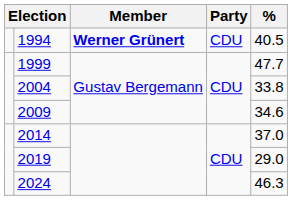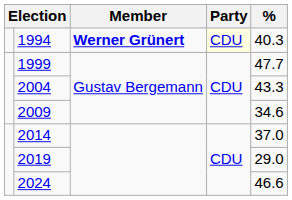 <table class=wikitable>
 <tr>
 <th colspan=2>Election</th>
 <th>Member</th>
 <th>Party</th>
 <th>%</th>
 </tr>
 <tr>
 <td bgcolor=></td>
 <td><a href='#'>1994</a></td>
 <td><strong><a href='#'>Werner Grünert</a></strong></td>
-<td><a href='#'>CDU</a></td>
-<td align=right>40.5</td>
+<td style="background: lightyellow;"><a href='#'>CDU</a></td>
+<td align=right>40.3</td>
 </tr>
 <tr>
 <td rowspan=3 bgcolor=></td>
 <td><a href='#'>1999</a></td>
 <td rowspan=3><a href='#'>Gustav Bergemann</a></td>
 <td rowspan=3><a href='#'>CDU</a></td>
 <td align=right>47.7</td>
 </tr>
 <tr>
 <td><a href='#'>2004</a></td>
-<td align=right>33.8</td>
+<td align=right>43.3</td>
 </tr>
 <tr>
 <td><a href='#'>2009</a></td>
 <td align=right>34.6</td>
 </tr>
 <tr>
 <td rowspan=3 bgcolor=></td>
 <td><a href='#'>2014</a></td>
 <td rowspan=3></td>
 <td rowspan=3><a href='#'>CDU</a></td>
 <td align=right>37.0</td>
 </tr>
 <tr>
 <td><a href='#'>2019</a></td>
 <td align=right>29.0</td>
 </tr>
 <tr>
 <td><a href='#'>2024</a></td>
-<td align=right>46.3</td>
+<td align=right>46.6</td>
 </tr>
 </table>
